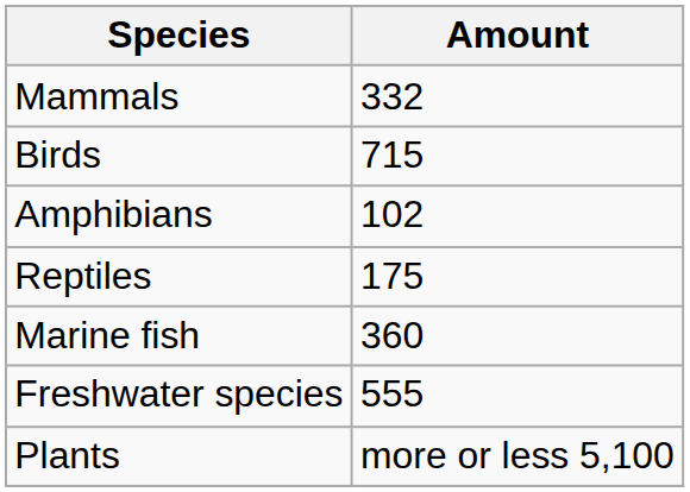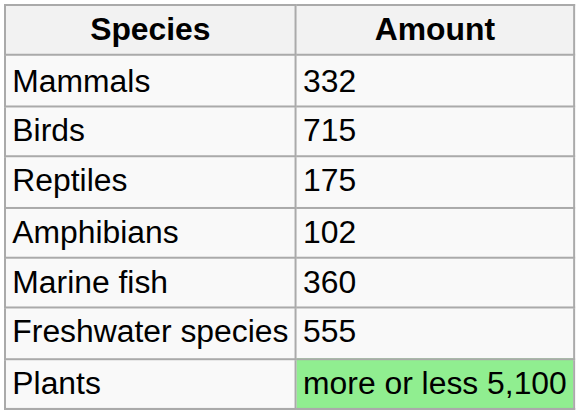 <table class="wikitable">
 <tr>
 <th>Species</th>
 <th>Amount</th>
 </tr>
 <tr>
 <td>Mammals</td>
 <td>332</td>
 </tr>
 <tr>
 <td>Birds</td>
 <td>715</td>
 </tr>
 <tr>
+<td>Reptiles</td>
+<td>175</td>
+</tr>
+<tr>
 <td>Amphibians</td>
 <td>102</td>
-</tr>
-<tr>
-<td>Reptiles</td>
-<td>175</td>
 </tr>
 <tr>
 <td>Marine fish</td>
 <td>360</td>
 </tr>
 <tr>
 <td>Freshwater species</td>
 <td>555</td>
 </tr>
 <tr>
 <td>Plants</td>
-<td>more or less 5,100</td>
+<td style="background: lightgreen;">more or less 5,100</td>
 </tr>
 <tr>
 </tr>
 </table>
